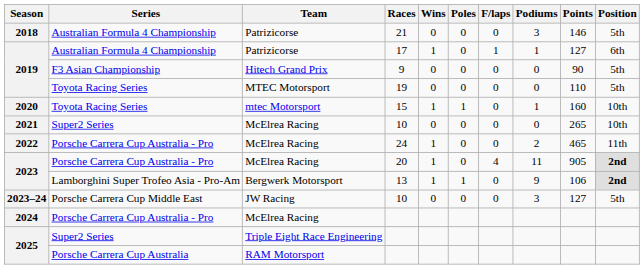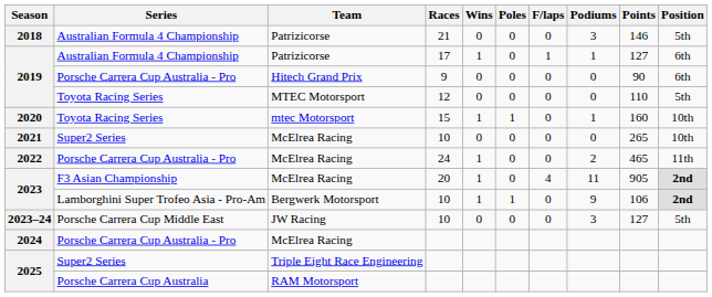 <table class="wikitable" style="font-size: 90%; text-align:center">
 <tr>
 <th>Season</th>
 <th>Series</th>
 <th>Team</th>
 <th>Races</th>
 <th>Wins</th>
 <th>Poles</th>
 <th>F/laps</th>
 <th>Podiums</th>
 <th>Points</th>
 <th>Position</th>
 </tr>
 <tr>
 <th>2018</th>
 <td align=left><a href='#'>Australian Formula 4 Championship</a></td>
 <td align=left>Patrizicorse</td>
 <td>21</td>
 <td>0</td>
 <td>0</td>
 <td>0</td>
 <td>3</td>
 <td>146</td>
 <td>5th</td>
 </tr>
 <tr>
 <th rowspan=3>2019</th>
 <td align=left><a href='#'>Australian Formula 4 Championship</a></td>
 <td align=left>Patrizicorse</td>
 <td>17</td>
 <td>1</td>
 <td>0</td>
 <td>1</td>
 <td>1</td>
 <td>127</td>
 <td>6th</td>
 </tr>
 <tr>
-<td align=left><a href='#'>F3 Asian Championship</a></td>
+<td align=left><a href='#'>Porsche Carrera Cup Australia - Pro</a></td>
 <td align=left><a href='#'>Hitech Grand Prix</a></td>
 <td>9</td>
 <td>0</td>
 <td>0</td>
 <td>0</td>
 <td>0</td>
 <td>90</td>
-<td>5th</td>
+<td>6th</td>
 </tr>
 <tr>
 <td align=left><a href='#'>Toyota Racing Series</a></td>
 <td align=left>MTEC Motorsport</td>
-<td>19</td>
+<td>12</td>
 <td>0</td>
 <td>0</td>
 <td>0</td>
 <td>0</td>
 <td>110</td>
 <td>5th</td>
 </tr>
 <tr>
 <th>2020</th>
 <td align=left><a href='#'>Toyota Racing Series</a></td>
 <td align=left><a href='#'>mtec Motorsport</a></td>
 <td>15</td>
 <td>1</td>
 <td>1</td>
 <td>0</td>
 <td>1</td>
 <td>160</td>
 <td>10th</td>
 </tr>
 <tr>
 <th>2021</th>
 <td align=left><a href='#'>Super2 Series</a></td>
 <td align=left>McElrea Racing</td>
 <td>10</td>
 <td>0</td>
 <td>0</td>
 <td>0</td>
 <td>0</td>
 <td>265</td>
 <td>10th</td>
 </tr>
 <tr>
 <th>2022</th>
 <td align=left><a href='#'>Porsche Carrera Cup Australia - Pro</a></td>
 <td align=left>McElrea Racing</td>
 <td>24</td>
 <td>1</td>
 <td>0</td>
 <td>0</td>
 <td>2</td>
 <td>465</td>
 <td>11th</td>
 </tr>
 <tr>
 <th rowspan="2">2023</th>
-<td align=left><a href='#'>Porsche Carrera Cup Australia - Pro</a></td>
+<td align=left><a href='#'>F3 Asian Championship</a></td>
 <td align=left>McElrea Racing</td>
 <td>20</td>
 <td>1</td>
 <td>0</td>
 <td>4</td>
 <td>11</td>
 <td>905</td>
 <td style="background: #dfdfdf"><strong>2nd</strong></td>
 </tr>
 <tr>
 <td align=left>Lamborghini Super Trofeo Asia - Pro-Am</td>
 <td align=left>Bergwerk Motorsport</td>
-<td>13</td>
+<td>10</td>
 <td>1</td>
 <td>1</td>
 <td>0</td>
 <td>9</td>
 <td>106</td>
 <td style="background: #dfdfdf"><strong>2nd</strong></td>
 </tr>
 <tr>
 <th>2023–24</th>
 <td align=left>Porsche Carrera Cup Middle East</td>
 <td align=left>JW Racing</td>
 <td>10</td>
 <td>0</td>
 <td>0</td>
 <td>0</td>
 <td>3</td>
 <td>127</td>
 <td>5th</td>
 </tr>
 <tr>
 <th>2024</th>
 <td align=left><a href='#'>Porsche Carrera Cup Australia - Pro</a></td>
 <td align=left>McElrea Racing</td>
 <td></td>
 <td></td>
 <td></td>
 <td></td>
 <td></td>
 <td></td>
 <td></td>
 </tr>
 <tr>
 <th rowspan="2">2025</th>
 <td align=left><a href='#'>Super2 Series</a></td>
 <td align=left><a href='#'>Triple Eight Race Engineering</a></td>
 <td></td>
 <td></td>
 <td></td>
 <td></td>
 <td></td>
 <td></td>
 <td></td>
 </tr>
 <tr>
 <td align=left><a href='#'>Porsche Carrera Cup Australia</a></td>
 <td align=left><a href='#'>RAM Motorsport</a></td>
 <td></td>
 <td></td>
 <td></td>
 <td></td>
 <td></td>
 <td></td>
 <td></td>
 </tr>
 </table>
